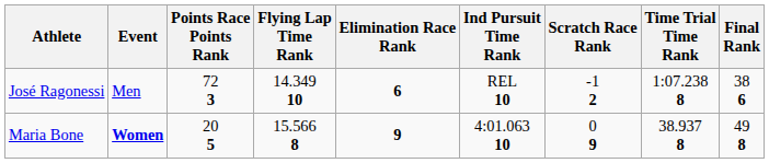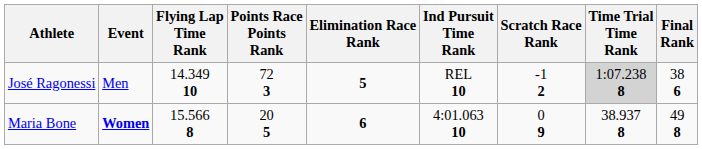 <table class="wikitable" border="1" style="font-size:90%">
 <tr>
 <th>Athlete</th>
 <th>Event</th>
+<th>Flying Lap<br>Time<br>Rank</th>
 <th>Points Race<br>Points<br>Rank</th>
-<th>Flying Lap<br>Time<br>Rank</th>
 <th>Elimination Race<br>Rank</th>
 <th>Ind Pursuit<br>Time<br>Rank</th>
 <th>Scratch Race<br>Rank</th>
 <th>Time Trial<br>Time<br>Rank</th>
 <th>Final<br>Rank</th>
 </tr>
 <tr>
 <td><a href='#'>José Ragonessi</a></td>
 <td><a href='#'>Men</a></td>
+<td align=center>14.349<br><strong>10</strong></td>
 <td align=center>72<br><strong>3</strong></td>
-<td align=center>14.349<br><strong>10</strong></td>
-<td align=center><strong>6</strong></td>
+<td align=center><strong>5</strong></td>
 <td align=center>REL<br><strong>10</strong></td>
 <td align=center>-1<br><strong>2</strong></td>
-<td align=center>1:07.238<br><strong>8</strong></td>
+<td align=center style="background: lightgrey;">1:07.238<br><strong>8</strong></td>
 <td align=center>38<br><strong>6</strong></td>
 </tr>
 <tr>
 <td><a href='#'>Maria Bone</a></td>
 <td><strong><a href='#'>Women</a></strong></td>
+<td align=center>15.566<br><strong>8</strong></td>
 <td align=center>20<br><strong>5</strong></td>
-<td align=center>15.566<br><strong>8</strong></td>
-<td align=center><strong>9</strong></td>
+<td align=center><strong>6</strong></td>
 <td align=center>4:01.063<br><strong>10</strong></td>
 <td align=center>0<br><strong>9</strong></td>
 <td align=center>38.937<br><strong>8</strong></td>
 <td align=center>49<br><strong>8</strong></td>
 </tr>
 </table>
